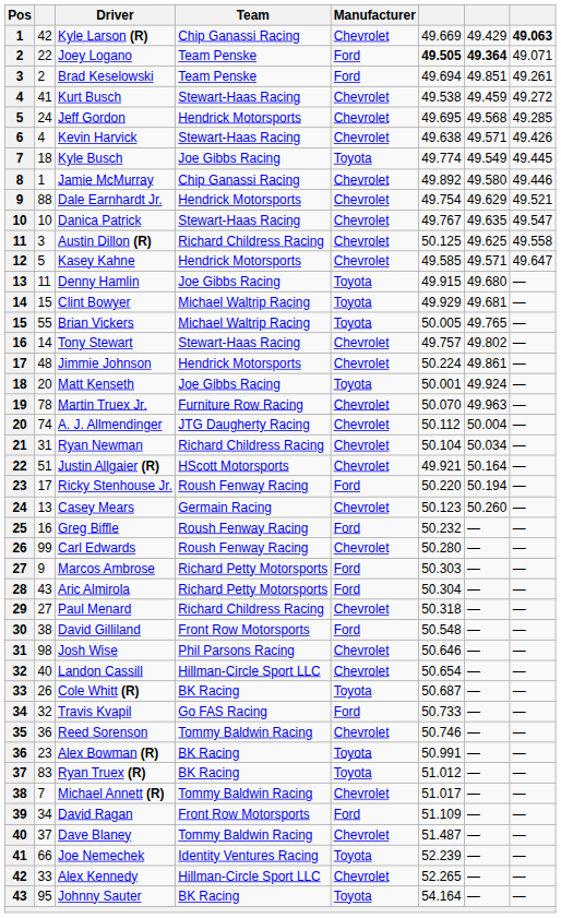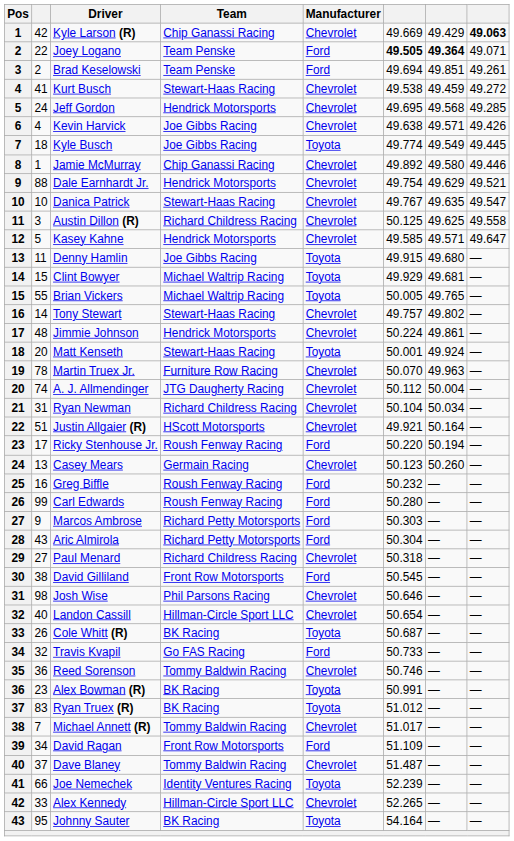 <table class="wikitable" style="font-size:95%">
 <tr>
 <th>Pos</th>
 <th></th>
 <th>Driver</th>
 <th>Team</th>
 <th>Manufacturer</th>
 <th></th>
 <th></th>
 <th></th>
 </tr>
 <tr>
 <th>1</th>
 <td>42</td>
 <td><a href='#'>Kyle Larson</a> <strong>(R)</strong></td>
 <td><a href='#'>Chip Ganassi Racing</a></td>
 <td><a href='#'>Chevrolet</a></td>
 <td>49.669</td>
 <td>49.429</td>
 <td><strong>49.063</strong></td>
 </tr>
 <tr>
 <th>2</th>
 <td>22</td>
 <td><a href='#'>Joey Logano</a></td>
 <td><a href='#'>Team Penske</a></td>
 <td><a href='#'>Ford</a></td>
 <td><strong>49.505</strong></td>
 <td><strong>49.364</strong></td>
 <td>49.071</td>
 </tr>
 <tr>
 <th>3</th>
 <td>2</td>
 <td><a href='#'>Brad Keselowski</a></td>
 <td><a href='#'>Team Penske</a></td>
 <td><a href='#'>Ford</a></td>
 <td>49.694</td>
 <td>49.851</td>
 <td>49.261</td>
 </tr>
 <tr>
 <th>4</th>
 <td>41</td>
 <td><a href='#'>Kurt Busch</a></td>
 <td><a href='#'>Stewart-Haas Racing</a></td>
 <td><a href='#'>Chevrolet</a></td>
 <td>49.538</td>
 <td>49.459</td>
 <td>49.272</td>
 </tr>
 <tr>
 <th>5</th>
 <td>24</td>
 <td><a href='#'>Jeff Gordon</a></td>
 <td><a href='#'>Hendrick Motorsports</a></td>
 <td><a href='#'>Chevrolet</a></td>
 <td>49.695</td>
 <td>49.568</td>
 <td>49.285</td>
 </tr>
 <tr>
 <th>6</th>
 <td>4</td>
 <td><a href='#'>Kevin Harvick</a></td>
-<td><a href='#'>Stewart-Haas Racing</a></td>
+<td><a href='#'>Joe Gibbs Racing</a></td>
 <td><a href='#'>Chevrolet</a></td>
 <td>49.638</td>
 <td>49.571</td>
 <td>49.426</td>
 </tr>
 <tr>
 <th>7</th>
 <td>18</td>
 <td><a href='#'>Kyle Busch</a></td>
 <td><a href='#'>Joe Gibbs Racing</a></td>
 <td><a href='#'>Toyota</a></td>
 <td>49.774</td>
 <td>49.549</td>
 <td>49.445</td>
 </tr>
 <tr>
 <th>8</th>
 <td>1</td>
 <td><a href='#'>Jamie McMurray</a></td>
 <td><a href='#'>Chip Ganassi Racing</a></td>
 <td><a href='#'>Chevrolet</a></td>
 <td>49.892</td>
 <td>49.580</td>
 <td>49.446</td>
 </tr>
 <tr>
 <th>9</th>
 <td>88</td>
 <td><a href='#'>Dale Earnhardt Jr.</a></td>
 <td><a href='#'>Hendrick Motorsports</a></td>
 <td><a href='#'>Chevrolet</a></td>
 <td>49.754</td>
 <td>49.629</td>
 <td>49.521</td>
 </tr>
 <tr>
 <th>10</th>
 <td>10</td>
 <td><a href='#'>Danica Patrick</a></td>
 <td><a href='#'>Stewart-Haas Racing</a></td>
 <td><a href='#'>Chevrolet</a></td>
 <td>49.767</td>
 <td>49.635</td>
 <td>49.547</td>
 </tr>
 <tr>
 <th>11</th>
 <td>3</td>
 <td><a href='#'>Austin Dillon</a> <strong>(R)</strong></td>
 <td><a href='#'>Richard Childress Racing</a></td>
 <td><a href='#'>Chevrolet</a></td>
 <td>50.125</td>
 <td>49.625</td>
 <td>49.558</td>
 </tr>
 <tr>
 <th>12</th>
 <td>5</td>
 <td><a href='#'>Kasey Kahne</a></td>
 <td><a href='#'>Hendrick Motorsports</a></td>
 <td><a href='#'>Chevrolet</a></td>
 <td>49.585</td>
 <td>49.571</td>
 <td>49.647</td>
 </tr>
 <tr>
 <th>13</th>
 <td>11</td>
 <td><a href='#'>Denny Hamlin</a></td>
 <td><a href='#'>Joe Gibbs Racing</a></td>
 <td><a href='#'>Toyota</a></td>
 <td>49.915</td>
 <td>49.680</td>
 <td>—</td>
 </tr>
 <tr>
 <th>14</th>
 <td>15</td>
 <td><a href='#'>Clint Bowyer</a></td>
 <td><a href='#'>Michael Waltrip Racing</a></td>
 <td><a href='#'>Toyota</a></td>
 <td>49.929</td>
 <td>49.681</td>
 <td>—</td>
 </tr>
 <tr>
 <th>15</th>
 <td>55</td>
 <td><a href='#'>Brian Vickers</a></td>
 <td><a href='#'>Michael Waltrip Racing</a></td>
 <td><a href='#'>Toyota</a></td>
 <td>50.005</td>
 <td>49.765</td>
 <td>—</td>
 </tr>
 <tr>
 <th>16</th>
 <td>14</td>
 <td><a href='#'>Tony Stewart</a></td>
 <td><a href='#'>Stewart-Haas Racing</a></td>
 <td><a href='#'>Chevrolet</a></td>
 <td>49.757</td>
 <td>49.802</td>
 <td>—</td>
 </tr>
 <tr>
 <th>17</th>
 <td>48</td>
 <td><a href='#'>Jimmie Johnson</a></td>
 <td><a href='#'>Hendrick Motorsports</a></td>
 <td><a href='#'>Chevrolet</a></td>
 <td>50.224</td>
 <td>49.861</td>
 <td>—</td>
 </tr>
 <tr>
 <th>18</th>
 <td>20</td>
 <td><a href='#'>Matt Kenseth</a></td>
-<td><a href='#'>Joe Gibbs Racing</a></td>
+<td><a href='#'>Stewart-Haas Racing</a></td>
 <td><a href='#'>Toyota</a></td>
 <td>50.001</td>
 <td>49.924</td>
 <td>—</td>
 </tr>
 <tr>
 <th>19</th>
 <td>78</td>
 <td><a href='#'>Martin Truex Jr.</a></td>
 <td><a href='#'>Furniture Row Racing</a></td>
 <td><a href='#'>Chevrolet</a></td>
 <td>50.070</td>
 <td>49.963</td>
 <td>—</td>
 </tr>
 <tr>
 <th>20</th>
 <td>74</td>
 <td><a href='#'>A. J. Allmendinger</a></td>
 <td><a href='#'>JTG Daugherty Racing</a></td>
 <td><a href='#'>Chevrolet</a></td>
 <td>50.112</td>
 <td>50.004</td>
 <td>—</td>
 </tr>
 <tr>
 <th>21</th>
 <td>31</td>
 <td><a href='#'>Ryan Newman</a></td>
 <td><a href='#'>Richard Childress Racing</a></td>
 <td><a href='#'>Chevrolet</a></td>
 <td>50.104</td>
 <td>50.034</td>
 <td>—</td>
 </tr>
 <tr>
 <th>22</th>
 <td>51</td>
 <td><a href='#'>Justin Allgaier</a> <strong>(R)</strong></td>
 <td><a href='#'>HScott Motorsports</a></td>
 <td><a href='#'>Chevrolet</a></td>
 <td>49.921</td>
 <td>50.164</td>
 <td>—</td>
 </tr>
 <tr>
 <th>23</th>
 <td>17</td>
 <td><a href='#'>Ricky Stenhouse Jr.</a></td>
 <td><a href='#'>Roush Fenway Racing</a></td>
 <td><a href='#'>Ford</a></td>
 <td>50.220</td>
 <td>50.194</td>
 <td>—</td>
 </tr>
 <tr>
 <th>24</th>
 <td>13</td>
 <td><a href='#'>Casey Mears</a></td>
 <td><a href='#'>Germain Racing</a></td>
 <td><a href='#'>Chevrolet</a></td>
 <td>50.123</td>
 <td>50.260</td>
 <td>—</td>
 </tr>
 <tr>
 <th>25</th>
 <td>16</td>
 <td><a href='#'>Greg Biffle</a></td>
 <td><a href='#'>Roush Fenway Racing</a></td>
 <td><a href='#'>Ford</a></td>
 <td>50.232</td>
 <td>—</td>
 <td>—</td>
 </tr>
 <tr>
 <th>26</th>
 <td>99</td>
 <td><a href='#'>Carl Edwards</a></td>
 <td><a href='#'>Roush Fenway Racing</a></td>
-<td><a href='#'>Chevrolet</a></td>
+<td><a href='#'>Ford</a></td>
 <td>50.280</td>
 <td>—</td>
 <td>—</td>
 </tr>
 <tr>
 <th>27</th>
 <td>9</td>
 <td><a href='#'>Marcos Ambrose</a></td>
 <td><a href='#'>Richard Petty Motorsports</a></td>
 <td><a href='#'>Ford</a></td>
 <td>50.303</td>
 <td>—</td>
 <td>—</td>
 </tr>
 <tr>
 <th>28</th>
 <td>43</td>
 <td><a href='#'>Aric Almirola</a></td>
 <td><a href='#'>Richard Petty Motorsports</a></td>
 <td><a href='#'>Ford</a></td>
 <td>50.304</td>
 <td>—</td>
 <td>—</td>
 </tr>
 <tr>
 <th>29</th>
 <td>27</td>
 <td><a href='#'>Paul Menard</a></td>
 <td><a href='#'>Richard Childress Racing</a></td>
 <td><a href='#'>Chevrolet</a></td>
 <td>50.318</td>
 <td>—</td>
 <td>—</td>
 </tr>
 <tr>
 <th>30</th>
 <td>38</td>
 <td><a href='#'>David Gilliland</a></td>
 <td><a href='#'>Front Row Motorsports</a></td>
 <td><a href='#'>Ford</a></td>
-<td>50.548</td>
+<td>50.545</td>
 <td>—</td>
 <td>—</td>
 </tr>
 <tr>
 <th>31</th>
 <td>98</td>
 <td><a href='#'>Josh Wise</a></td>
 <td><a href='#'>Phil Parsons Racing</a></td>
 <td><a href='#'>Chevrolet</a></td>
 <td>50.646</td>
 <td>—</td>
 <td>—</td>
 </tr>
 <tr>
 <th>32</th>
 <td>40</td>
 <td><a href='#'>Landon Cassill</a></td>
 <td><a href='#'>Hillman-Circle Sport LLC</a></td>
 <td><a href='#'>Chevrolet</a></td>
 <td>50.654</td>
 <td>—</td>
 <td>—</td>
 </tr>
 <tr>
 <th>33</th>
 <td>26</td>
 <td><a href='#'>Cole Whitt</a> <strong>(R)</strong></td>
 <td><a href='#'>BK Racing</a></td>
 <td><a href='#'>Toyota</a></td>
 <td>50.687</td>
 <td>—</td>
 <td>—</td>
 </tr>
 <tr>
 <th>34</th>
 <td>32</td>
 <td><a href='#'>Travis Kvapil</a></td>
 <td><a href='#'>Go FAS Racing</a></td>
 <td><a href='#'>Ford</a></td>
 <td>50.733</td>
 <td>—</td>
 <td>—</td>
 </tr>
 <tr>
 <th>35</th>
 <td>36</td>
 <td><a href='#'>Reed Sorenson</a></td>
 <td><a href='#'>Tommy Baldwin Racing</a></td>
 <td><a href='#'>Chevrolet</a></td>
 <td>50.746</td>
 <td>—</td>
 <td>—</td>
 </tr>
 <tr>
 <th>36</th>
 <td>23</td>
 <td><a href='#'>Alex Bowman</a> <strong>(R)</strong></td>
 <td><a href='#'>BK Racing</a></td>
 <td><a href='#'>Toyota</a></td>
 <td>50.991</td>
 <td>—</td>
 <td>—</td>
 </tr>
 <tr>
 <th>37</th>
 <td>83</td>
 <td><a href='#'>Ryan Truex</a> <strong>(R)</strong></td>
 <td><a href='#'>BK Racing</a></td>
 <td><a href='#'>Toyota</a></td>
 <td>51.012</td>
 <td>—</td>
 <td>—</td>
 </tr>
 <tr>
 <th>38</th>
 <td>7</td>
 <td><a href='#'>Michael Annett</a> <strong>(R)</strong></td>
 <td><a href='#'>Tommy Baldwin Racing</a></td>
 <td><a href='#'>Chevrolet</a></td>
 <td>51.017</td>
 <td>—</td>
 <td>—</td>
 </tr>
 <tr>
 <th>39</th>
 <td>34</td>
 <td><a href='#'>David Ragan</a></td>
 <td><a href='#'>Front Row Motorsports</a></td>
 <td><a href='#'>Ford</a></td>
 <td>51.109</td>
 <td>—</td>
 <td>—</td>
 </tr>
 <tr>
 <th>40</th>
 <td>37</td>
 <td><a href='#'>Dave Blaney</a></td>
 <td><a href='#'>Tommy Baldwin Racing</a></td>
 <td><a href='#'>Chevrolet</a></td>
 <td>51.487</td>
 <td>—</td>
 <td>—</td>
 </tr>
 <tr>
 <th>41</th>
 <td>66</td>
 <td><a href='#'>Joe Nemechek</a></td>
 <td><a href='#'>Identity Ventures Racing</a></td>
 <td><a href='#'>Toyota</a></td>
 <td>52.239</td>
 <td>—</td>
 <td>—</td>
 </tr>
 <tr>
 <th>42</th>
 <td>33</td>
 <td><a href='#'>Alex Kennedy</a></td>
 <td><a href='#'>Hillman-Circle Sport LLC</a></td>
 <td><a href='#'>Chevrolet</a></td>
 <td>52.265</td>
 <td>—</td>
 <td>—</td>
 </tr>
 <tr>
 <th>43</th>
 <td>95</td>
 <td><a href='#'>Johnny Sauter</a></td>
 <td><a href='#'>BK Racing</a></td>
 <td><a href='#'>Toyota</a></td>
 <td>54.164</td>
 <td>—</td>
 <td>—</td>
 </tr>
 <tr>
 <th colspan="8"></th>
 </tr>
 </table>
